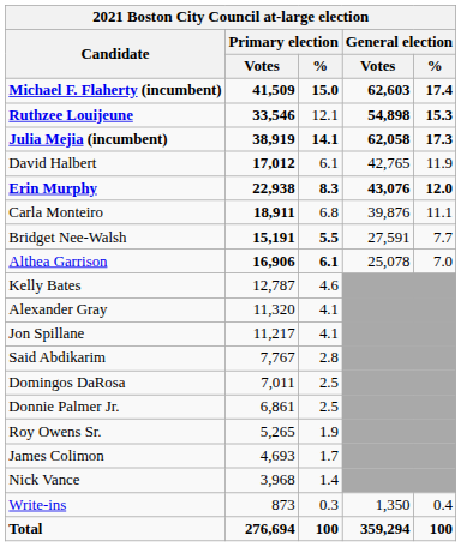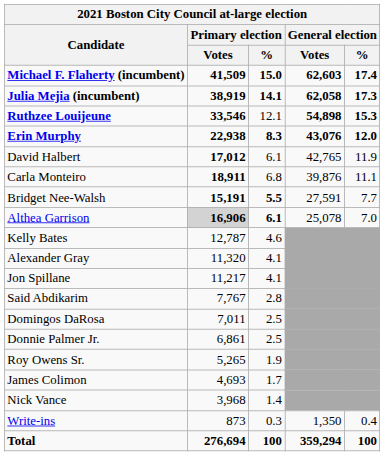 <table class=wikitable>
 <tr>
 <th colspan=5>2021 Boston City Council at-large election</th>
 </tr>
 <tr>
 <th colspan=1 rowspan=2>Candidate</th>
 <th colspan=2><strong>Primary election</strong></th>
 <th colspan=2><strong>General election</strong></th>
 </tr>
 <tr>
 <th>Votes</th>
 <th>%</th>
 <th>Votes</th>
 <th>%</th>
 </tr>
 <tr>
 <td><strong><a href='#'>Michael F. Flaherty</a> (incumbent)</strong></td>
 <td align="right"><strong>41,509</strong></td>
 <td align="right"><strong>15.0</strong></td>
 <td align="right"><strong>62,603</strong></td>
 <td align="right"><strong>17.4</strong></td>
 </tr>
 <tr>
+<td><strong><a href='#'>Julia Mejia</a> (incumbent)</strong></td>
+<td align="right"><strong>38,919</strong></td>
+<td align="right"><strong>14.1</strong></td>
+<td align="right"><strong>62,058</strong></td>
+<td align="right"><strong>17.3</strong></td>
+</tr>
+<tr>
 <td><strong><a href='#'>Ruthzee Louijeune</a></strong></td>
 <td align="right"><strong>33,546</strong></td>
 <td align="right">12.1</td>
 <td align="right"><strong>54,898</strong></td>
 <td align="right"><strong>15.3</strong></td>
 </tr>
 <tr>
-<td><strong><a href='#'>Julia Mejia</a> (incumbent)</strong></td>
-<td align="right"><strong>38,919</strong></td>
-<td align="right"><strong>14.1</strong></td>
-<td align="right"><strong>62,058</strong></td>
-<td align="right"><strong>17.3</strong></td>
+<td><strong><a href='#'>Erin Murphy</a></strong></td>
+<td align="right"><strong>22,938</strong></td>
+<td align="right"><strong>8.3</strong></td>
+<td align="right"><strong>43,076</strong></td>
+<td align="right"><strong>12.0</strong></td>
 </tr>
 <tr>
 <td>David Halbert</td>
 <td align="right"><strong>17,012</strong></td>
 <td align="right">6.1</td>
 <td align="right">42,765</td>
 <td align="right">11.9</td>
-</tr>
-<tr>
-<td><strong><a href='#'>Erin Murphy</a></strong></td>
-<td align="right"><strong>22,938</strong></td>
-<td align="right"><strong>8.3</strong></td>
-<td align="right"><strong>43,076</strong></td>
-<td align="right"><strong>12.0</strong></td>
 </tr>
 <tr>
 <td>Carla Monteiro</td>
 <td align="right"><strong>18,911</strong></td>
 <td align="right">6.8</td>
 <td align="right">39,876</td>
 <td align="right">11.1</td>
 </tr>
 <tr>
 <td>Bridget Nee-Walsh</td>
 <td align="right"><strong>15,191</strong></td>
 <td align="right"><strong>5.5</strong></td>
 <td align="right">27,591</td>
 <td align="right">7.7</td>
 </tr>
 <tr>
 <td><a href='#'>Althea Garrison</a></td>
-<td align="right"><strong>16,906</strong></td>
+<td align="right" style="background: lightgrey;"><strong>16,906</strong></td>
 <td align="right"><strong>6.1</strong></td>
 <td align="right">25,078</td>
 <td align="right">7.0</td>
 </tr>
 <tr>
 <td>Kelly Bates</td>
 <td align="right">12,787</td>
 <td align="right">4.6</td>
 <td colspan=2 bgcolor=darkgray> </td>
 </tr>
 <tr>
 <td>Alexander Gray</td>
 <td align="right">11,320</td>
 <td align="right">4.1</td>
 <td colspan=2 bgcolor=darkgray> </td>
 </tr>
 <tr>
 <td>Jon Spillane</td>
 <td align="right">11,217</td>
 <td align="right">4.1</td>
 <td colspan=2 bgcolor=darkgray> </td>
 </tr>
 <tr>
 <td>Said Abdikarim</td>
 <td align="right">7,767</td>
 <td align="right">2.8</td>
 <td colspan=2 bgcolor=darkgray> </td>
 </tr>
 <tr>
 <td>Domingos DaRosa</td>
 <td align="right">7,011</td>
 <td align="right">2.5</td>
 <td colspan=2 bgcolor=darkgray> </td>
 </tr>
 <tr>
 <td>Donnie Palmer Jr.</td>
 <td align="right">6,861</td>
 <td align="right">2.5</td>
 <td colspan=2 bgcolor=darkgray> </td>
 </tr>
 <tr>
 <td>Roy Owens Sr.</td>
 <td align="right">5,265</td>
 <td align="right">1.9</td>
 <td colspan=2 bgcolor=darkgray> </td>
 </tr>
 <tr>
 <td>James Colimon</td>
 <td align="right">4,693</td>
 <td align="right">1.7</td>
 <td colspan=2 bgcolor=darkgray> </td>
 </tr>
 <tr>
 <td>Nick Vance</td>
 <td align="right">3,968</td>
 <td align="right">1.4</td>
 <td colspan=2 bgcolor=darkgray> </td>
 </tr>
 <tr>
 <td><a href='#'>Write-ins</a></td>
 <td align="right">873</td>
 <td align="right">0.3</td>
 <td align="right">1,350</td>
 <td align="right">0.4</td>
 </tr>
 <tr>
 <td><strong>Total</strong></td>
 <td align="right"><strong>276,694</strong></td>
 <td align="right"><strong>100</strong></td>
 <td align="right"><strong>359,294</strong></td>
 <td align="right"><strong>100</strong></td>
 </tr>
 </table>
